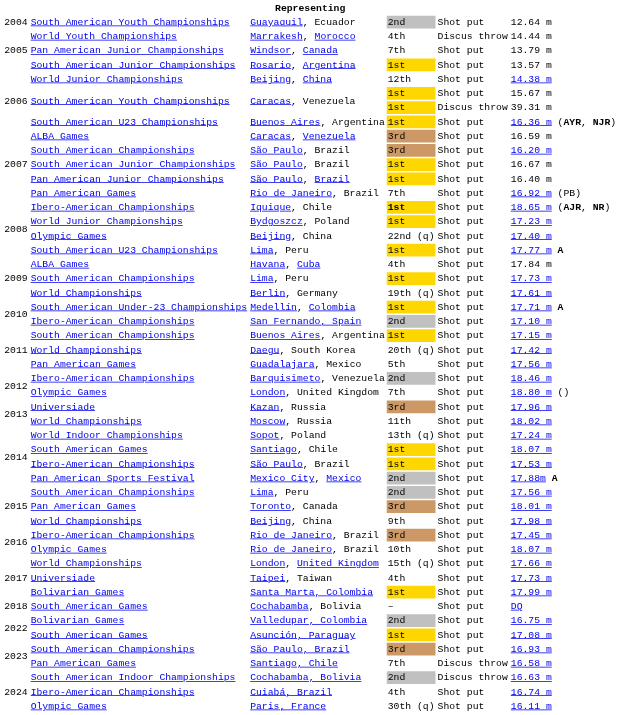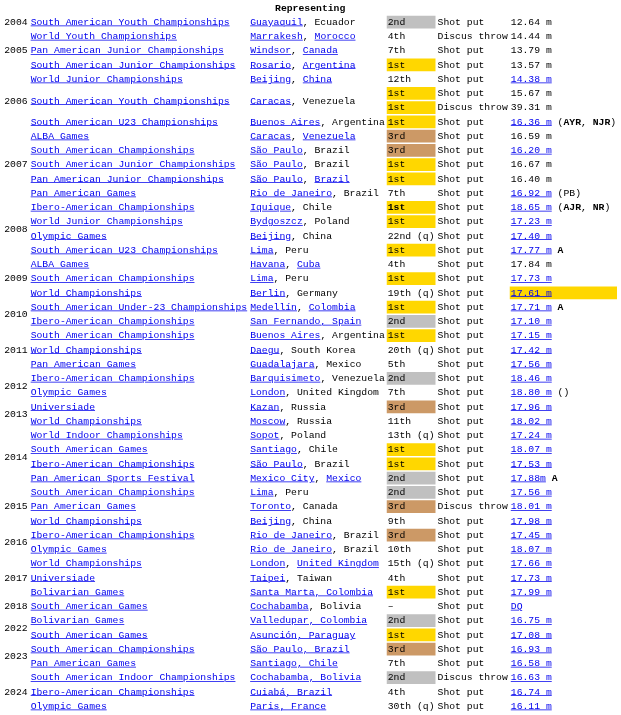 <table>
 <tr>
 <th colspan="6">Representing </th>
 </tr>
 <tr>
 <td>2004</td>
 <td><a href='#'>South American Youth Championships</a></td>
 <td><a href='#'>Guayaquil</a>, Ecuador</td>
 <td bgcolor="silver">2nd</td>
 <td>Shot put</td>
 <td>12.64 m</td>
 </tr>
 <tr>
 <td rowspan=3>2005</td>
 <td><a href='#'>World Youth Championships</a></td>
 <td><a href='#'>Marrakesh</a>, <a href='#'>Morocco</a></td>
 <td>4th</td>
 <td>Discus throw</td>
 <td>14.44 m</td>
 </tr>
 <tr>
 <td><a href='#'>Pan American Junior Championships</a></td>
 <td><a href='#'>Windsor</a>, <a href='#'>Canada</a></td>
 <td>7th</td>
 <td>Shot put</td>
 <td>13.79 m</td>
 </tr>
 <tr>
 <td><a href='#'>South American Junior Championships</a></td>
 <td><a href='#'>Rosario</a>, <a href='#'>Argentina</a></td>
 <td bgcolor=gold>1st</td>
 <td>Shot put</td>
 <td>13.57 m</td>
 </tr>
 <tr>
 <td rowspan=4>2006</td>
 <td><a href='#'>World Junior Championships</a></td>
 <td><a href='#'>Beijing</a>, <a href='#'>China</a></td>
 <td>12th</td>
 <td>Shot put</td>
 <td><a href='#'>14.38 m</a></td>
 </tr>
 <tr>
 <td rowspan=2><a href='#'>South American Youth Championships</a></td>
 <td rowspan=2><a href='#'>Caracas</a>, Venezuela</td>
 <td bgcolor="gold">1st</td>
 <td>Shot put</td>
 <td>15.67 m</td>
 </tr>
 <tr>
 <td bgcolor="gold">1st</td>
 <td>Discus throw</td>
 <td>39.31 m</td>
 </tr>
 <tr>
 <td><a href='#'>South American U23 Championships</a></td>
 <td><a href='#'>Buenos Aires</a>, Argentina</td>
 <td bgcolor="gold">1st</td>
 <td>Shot put</td>
 <td><a href='#'>16.36 m</a> (<strong>AYR</strong>, <strong>NJR</strong>)</td>
 </tr>
 <tr>
 <td rowspan=5>2007</td>
 <td><a href='#'>ALBA Games</a></td>
 <td><a href='#'>Caracas</a>, <a href='#'>Venezuela</a></td>
 <td bgcolor=cc9966>3rd</td>
 <td>Shot put</td>
 <td>16.59 m</td>
 </tr>
 <tr>
 <td><a href='#'>South American Championships</a></td>
 <td><a href='#'>São Paulo</a>, Brazil</td>
 <td bgcolor="cc9966">3rd</td>
 <td>Shot put</td>
 <td><a href='#'>16.20 m</a></td>
 </tr>
 <tr>
 <td><a href='#'>South American Junior Championships</a></td>
 <td><a href='#'>São Paulo</a>, Brazil</td>
 <td bgcolor="gold">1st</td>
 <td>Shot put</td>
 <td>16.67 m</td>
 </tr>
 <tr>
 <td><a href='#'>Pan American Junior Championships</a></td>
 <td><a href='#'>São Paulo</a>, <a href='#'>Brazil</a></td>
 <td bgcolor=gold>1st</td>
 <td>Shot put</td>
 <td>16.40 m</td>
 </tr>
 <tr>
 <td><a href='#'>Pan American Games</a></td>
 <td><a href='#'>Rio de Janeiro</a>, Brazil</td>
 <td>7th</td>
 <td>Shot put</td>
 <td><a href='#'>16.92 m</a> (PB)</td>
 </tr>
 <tr>
 <td rowspan=4>2008</td>
 <td><a href='#'>Ibero-American Championships</a></td>
 <td><a href='#'>Iquique</a>, Chile</td>
 <td bgcolor="gold"><strong>1st</strong></td>
 <td>Shot put</td>
 <td><a href='#'>18.65 m</a> (<strong>AJR</strong>, <strong>NR</strong>)</td>
 </tr>
 <tr>
 <td><a href='#'>World Junior Championships</a></td>
 <td><a href='#'>Bydgoszcz</a>, Poland</td>
 <td bgcolor="gold">1st</td>
 <td>Shot put</td>
 <td><a href='#'>17.23 m</a></td>
 </tr>
 <tr>
 <td><a href='#'>Olympic Games</a></td>
 <td><a href='#'>Beijing</a>, China</td>
 <td>22nd (q)</td>
 <td>Shot put</td>
 <td><a href='#'>17.40 m</a></td>
 </tr>
 <tr>
 <td><a href='#'>South American U23 Championships</a></td>
 <td><a href='#'>Lima</a>, Peru</td>
 <td bgcolor="gold">1st</td>
 <td>Shot put</td>
 <td><a href='#'>17.77 m</a> <strong>A</strong></td>
 </tr>
 <tr>
 <td rowspan=3>2009</td>
 <td><a href='#'>ALBA Games</a></td>
 <td><a href='#'>Havana</a>, <a href='#'>Cuba</a></td>
 <td>4th</td>
 <td>Shot put</td>
 <td>17.84 m</td>
 </tr>
 <tr>
 <td><a href='#'>South American Championships</a></td>
 <td><a href='#'>Lima</a>, Peru</td>
 <td bgcolor="gold">1st</td>
 <td>Shot put</td>
 <td><a href='#'>17.73 m</a></td>
 </tr>
 <tr>
 <td><a href='#'>World Championships</a></td>
 <td><a href='#'>Berlin</a>, Germany</td>
 <td>19th (q)</td>
 <td>Shot put</td>
-<td><a href='#'>17.61 m</a></td>
+<td style="background: gold;"><a href='#'>17.61 m</a></td>
 </tr>
 <tr>
 <td rowspan=2>2010</td>
 <td><a href='#'>South American Under-23 Championships</a></td>
 <td><a href='#'>Medellín</a>, <a href='#'>Colombia</a></td>
 <td bgcolor=gold>1st</td>
 <td>Shot put</td>
 <td><a href='#'>17.71 m</a> <strong>A</strong></td>
 </tr>
 <tr>
 <td><a href='#'>Ibero-American Championships</a></td>
 <td><a href='#'>San Fernando, Spain</a></td>
 <td bgcolor="silver">2nd</td>
 <td>Shot put</td>
 <td><a href='#'>17.10 m</a></td>
 </tr>
 <tr>
 <td rowspan=3>2011</td>
 <td><a href='#'>South American Championships</a></td>
 <td><a href='#'>Buenos Aires</a>, Argentina</td>
 <td bgcolor="gold">1st</td>
 <td>Shot put</td>
 <td><a href='#'>17.15 m</a></td>
 </tr>
 <tr>
 <td><a href='#'>World Championships</a></td>
 <td><a href='#'>Daegu</a>, South Korea</td>
 <td>20th (q)</td>
 <td>Shot put</td>
 <td><a href='#'>17.42 m</a></td>
 </tr>
 <tr>
 <td><a href='#'>Pan American Games</a></td>
 <td><a href='#'>Guadalajara</a>, Mexico</td>
 <td>5th</td>
 <td>Shot put</td>
 <td><a href='#'>17.56 m</a></td>
 </tr>
 <tr>
 <td rowspan=2>2012</td>
 <td><a href='#'>Ibero-American Championships</a></td>
 <td><a href='#'>Barquisimeto</a>, Venezuela</td>
 <td bgcolor="silver">2nd</td>
 <td>Shot put</td>
 <td><a href='#'>18.46 m</a></td>
 </tr>
 <tr>
 <td><a href='#'>Olympic Games</a></td>
 <td><a href='#'>London</a>, United Kingdom</td>
 <td>7th</td>
 <td>Shot put</td>
 <td><a href='#'>18.80 m</a> (<strong></strong>)</td>
 </tr>
 <tr>
 <td rowspan=2>2013</td>
 <td><a href='#'>Universiade</a></td>
 <td><a href='#'>Kazan</a>, Russia</td>
 <td bgcolor=cc9966>3rd</td>
 <td>Shot put</td>
 <td><a href='#'>17.96 m</a></td>
 </tr>
 <tr>
 <td><a href='#'>World Championships</a></td>
 <td><a href='#'>Moscow</a>, Russia</td>
 <td>11th</td>
 <td>Shot put</td>
 <td><a href='#'>18.02 m</a></td>
 </tr>
 <tr>
 <td rowspan=4>2014</td>
 <td><a href='#'>World Indoor Championships</a></td>
 <td><a href='#'>Sopot</a>, Poland</td>
 <td>13th (q)</td>
 <td>Shot put</td>
 <td><a href='#'>17.24 m</a></td>
 </tr>
 <tr>
 <td><a href='#'>South American Games</a></td>
 <td><a href='#'>Santiago</a>, Chile</td>
 <td bgcolor="gold">1st</td>
 <td>Shot put</td>
 <td><a href='#'>18.07 m</a></td>
 </tr>
 <tr>
 <td><a href='#'>Ibero-American Championships</a></td>
 <td><a href='#'>São Paulo</a>, Brazil</td>
 <td bgcolor="gold">1st</td>
 <td>Shot put</td>
 <td><a href='#'>17.53 m</a></td>
 </tr>
 <tr>
 <td><a href='#'>Pan American Sports Festival</a></td>
 <td><a href='#'>Mexico City</a>, <a href='#'>Mexico</a></td>
 <td bgcolor=silver>2nd</td>
 <td>Shot put</td>
 <td><a href='#'>17.88m</a> <strong>A</strong></td>
 </tr>
 <tr>
 <td rowspan=3>2015</td>
 <td><a href='#'>South American Championships</a></td>
 <td><a href='#'>Lima</a>, Peru</td>
 <td bgcolor=silver>2nd</td>
 <td>Shot put</td>
 <td><a href='#'>17.56 m</a></td>
 </tr>
 <tr>
 <td><a href='#'>Pan American Games</a></td>
 <td><a href='#'>Toronto</a>, Canada</td>
 <td bgcolor=cc9966>3rd</td>
-<td>Shot put</td>
+<td>Discus throw</td>
 <td><a href='#'>18.01 m</a></td>
 </tr>
 <tr>
 <td><a href='#'>World Championships</a></td>
 <td><a href='#'>Beijing</a>, China</td>
 <td>9th</td>
 <td>Shot put</td>
 <td><a href='#'>17.98 m</a></td>
 </tr>
 <tr>
 <td rowspan=2>2016</td>
 <td><a href='#'>Ibero-American Championships</a></td>
 <td><a href='#'>Rio de Janeiro</a>, Brazil</td>
 <td bgcolor=cc9966>3rd</td>
 <td>Shot put</td>
 <td><a href='#'>17.45 m</a></td>
 </tr>
 <tr>
 <td><a href='#'>Olympic Games</a></td>
 <td><a href='#'>Rio de Janeiro</a>, Brazil</td>
 <td>10th</td>
 <td>Shot put</td>
 <td><a href='#'>18.07 m</a></td>
 </tr>
 <tr>
 <td rowspan=3>2017</td>
 <td><a href='#'>World Championships</a></td>
 <td><a href='#'>London</a>, <a href='#'>United Kingdom</a></td>
 <td>15th (q)</td>
 <td>Shot put</td>
 <td><a href='#'>17.66 m</a></td>
 </tr>
 <tr>
 <td><a href='#'>Universiade</a></td>
 <td><a href='#'>Taipei</a>, Taiwan</td>
 <td>4th</td>
 <td>Shot put</td>
 <td><a href='#'>17.73 m</a></td>
 </tr>
 <tr>
 <td><a href='#'>Bolivarian Games</a></td>
 <td><a href='#'>Santa Marta, Colombia</a></td>
 <td bgcolor=gold>1st</td>
 <td>Shot put</td>
 <td><a href='#'>17.99 m</a></td>
 </tr>
 <tr>
 <td>2018</td>
 <td><a href='#'>South American Games</a></td>
 <td><a href='#'>Cochabamba</a>, Bolivia</td>
 <td>–</td>
 <td>Shot put</td>
 <td><a href='#'>DQ</a></td>
 </tr>
 <tr>
 <td rowspan=2>2022</td>
 <td><a href='#'>Bolivarian Games</a></td>
 <td><a href='#'>Valledupar, Colombia</a></td>
 <td bgcolor=silver>2nd</td>
 <td>Shot put</td>
 <td><a href='#'>16.75 m</a></td>
 </tr>
 <tr>
 <td><a href='#'>South American Games</a></td>
 <td><a href='#'>Asunción, Paraguay</a></td>
 <td bgcolor=gold>1st</td>
 <td>Shot put</td>
 <td><a href='#'>17.08 m</a></td>
 </tr>
 <tr>
 <td rowspan=2>2023</td>
 <td><a href='#'>South American Championships</a></td>
 <td><a href='#'>São Paulo, Brazil</a></td>
 <td bgcolor=cc9966>3rd</td>
 <td>Shot put</td>
 <td><a href='#'>16.93 m</a></td>
 </tr>
 <tr>
 <td><a href='#'>Pan American Games</a></td>
 <td><a href='#'>Santiago, Chile</a></td>
 <td>7th</td>
-<td>Discus throw</td>
+<td>Shot put</td>
 <td><a href='#'>16.58 m</a></td>
 </tr>
 <tr>
 <td rowspan=3>2024</td>
 <td><a href='#'>South American Indoor Championships</a></td>
 <td><a href='#'>Cochabamba, Bolivia</a></td>
 <td bgcolor=silver>2nd</td>
 <td>Discus throw</td>
 <td><a href='#'>16.63 m</a></td>
 </tr>
 <tr>
 <td><a href='#'>Ibero-American Championships</a></td>
 <td><a href='#'>Cuiabá, Brazil</a></td>
 <td>4th</td>
 <td>Shot put</td>
 <td><a href='#'>16.74 m</a></td>
 </tr>
 <tr>
 <td><a href='#'>Olympic Games</a></td>
 <td><a href='#'>Paris, France</a></td>
 <td>30th (q)</td>
 <td>Shot put</td>
 <td><a href='#'>16.11 m</a></td>
 </tr>
 </table>
